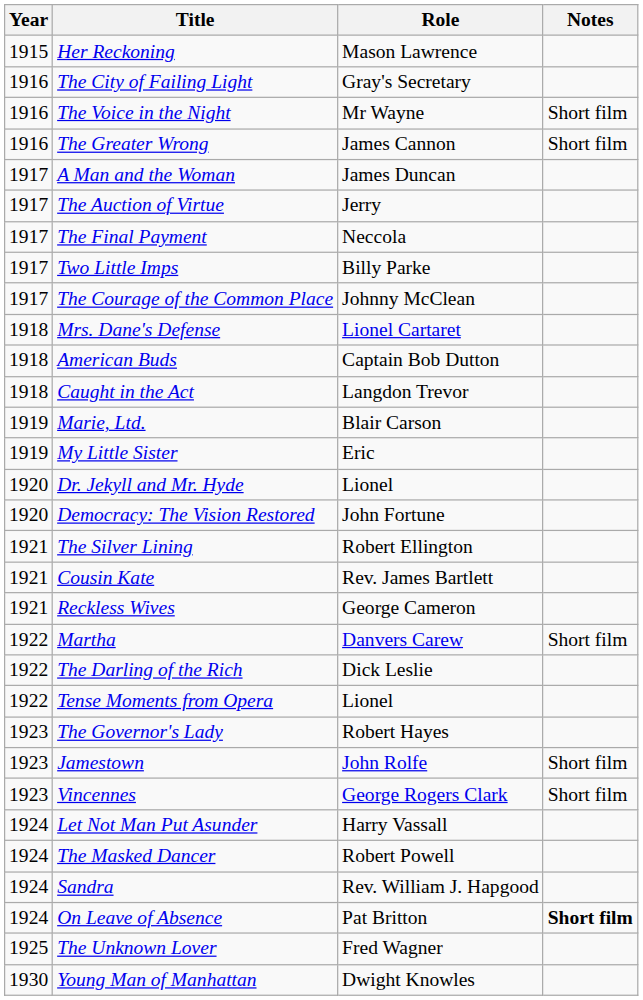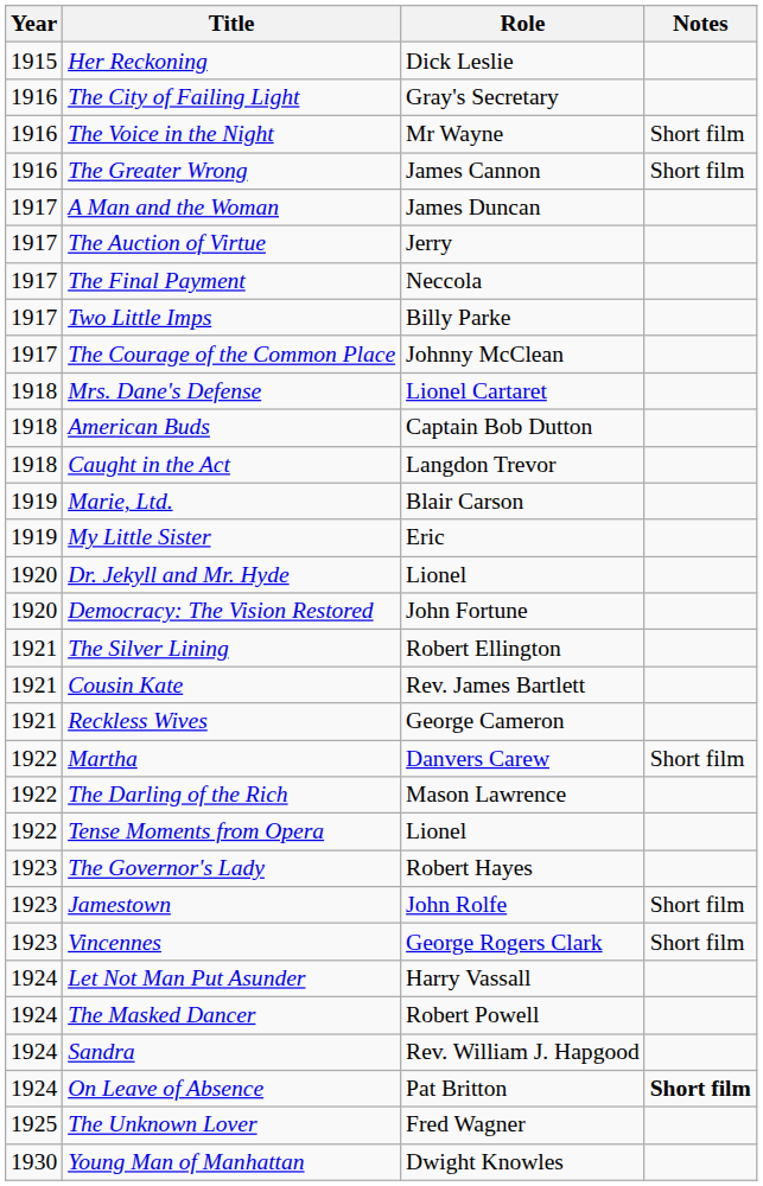 <table class="wikitable sortable">
 <tr>
 <th>Year</th>
 <th>Title</th>
 <th>Role</th>
 <th>Notes</th>
 </tr>
 <tr>
 <td>1915</td>
 <td><em><a href='#'>Her Reckoning</a></em></td>
-<td>Mason Lawrence</td>
+<td>Dick Leslie</td>
 <td></td>
 </tr>
 <tr>
 <td>1916</td>
 <td><em><a href='#'>The City of Failing Light</a></em></td>
 <td>Gray's Secretary</td>
 <td></td>
 </tr>
 <tr>
 <td>1916</td>
 <td><em><a href='#'>The Voice in the Night</a></em></td>
 <td>Mr Wayne</td>
 <td>Short film</td>
 </tr>
 <tr>
 <td>1916</td>
 <td><em><a href='#'>The Greater Wrong</a></em></td>
 <td>James Cannon</td>
 <td>Short film</td>
 </tr>
 <tr>
 <td>1917</td>
 <td><em><a href='#'>A Man and the Woman</a></em></td>
 <td>James Duncan</td>
 <td></td>
 </tr>
 <tr>
 <td>1917</td>
 <td><em><a href='#'>The Auction of Virtue</a></em></td>
 <td>Jerry</td>
 <td></td>
 </tr>
 <tr>
 <td>1917</td>
 <td><em><a href='#'>The Final Payment</a></em></td>
 <td>Neccola</td>
 <td></td>
 </tr>
 <tr>
 <td>1917</td>
 <td><em><a href='#'>Two Little Imps</a></em></td>
 <td>Billy Parke</td>
 <td></td>
 </tr>
 <tr>
 <td>1917</td>
 <td><em><a href='#'>The Courage of the Common Place</a></em></td>
 <td>Johnny McClean</td>
 <td></td>
 </tr>
 <tr>
 <td>1918</td>
 <td><em><a href='#'>Mrs. Dane's Defense</a></em></td>
 <td><a href='#'>Lionel Cartaret</a></td>
 <td></td>
 </tr>
 <tr>
 <td>1918</td>
 <td><em><a href='#'>American Buds</a></em></td>
 <td>Captain Bob Dutton</td>
 <td></td>
 </tr>
 <tr>
 <td>1918</td>
 <td><em><a href='#'>Caught in the Act</a></em></td>
 <td>Langdon Trevor</td>
 <td></td>
 </tr>
 <tr>
 <td>1919</td>
 <td><em><a href='#'>Marie, Ltd.</a></em></td>
 <td>Blair Carson</td>
 <td></td>
 </tr>
 <tr>
 <td>1919</td>
 <td><em><a href='#'>My Little Sister</a></em></td>
 <td>Eric</td>
 <td></td>
 </tr>
 <tr>
 <td>1920</td>
 <td><em><a href='#'>Dr. Jekyll and Mr. Hyde</a></em></td>
 <td>Lionel</td>
 <td></td>
 </tr>
 <tr>
 <td>1920</td>
 <td><em><a href='#'>Democracy: The Vision Restored</a></em></td>
 <td>John Fortune</td>
 <td></td>
 </tr>
 <tr>
 <td>1921</td>
 <td><em><a href='#'>The Silver Lining</a></em></td>
 <td>Robert Ellington</td>
 <td></td>
 </tr>
 <tr>
 <td>1921</td>
 <td><em><a href='#'>Cousin Kate</a></em></td>
 <td>Rev. James Bartlett</td>
 <td></td>
 </tr>
 <tr>
 <td>1921</td>
 <td><em><a href='#'>Reckless Wives</a></em></td>
 <td>George Cameron</td>
 <td></td>
 </tr>
 <tr>
 <td>1922</td>
 <td><em><a href='#'>Martha</a></em></td>
 <td><a href='#'>Danvers Carew</a></td>
 <td>Short film</td>
 </tr>
 <tr>
 <td>1922</td>
 <td><em><a href='#'>The Darling of the Rich</a></em></td>
-<td>Dick Leslie</td>
+<td>Mason Lawrence</td>
 <td></td>
 </tr>
 <tr>
 <td>1922</td>
 <td><em><a href='#'>Tense Moments from Opera</a></em></td>
 <td>Lionel</td>
 <td></td>
 </tr>
 <tr>
 <td>1923</td>
 <td><em><a href='#'>The Governor's Lady</a></em></td>
 <td>Robert Hayes</td>
 <td></td>
 </tr>
 <tr>
 <td>1923</td>
 <td><em><a href='#'>Jamestown</a></em></td>
 <td><a href='#'>John Rolfe</a></td>
 <td>Short film</td>
 </tr>
 <tr>
 <td>1923</td>
 <td><em><a href='#'>Vincennes</a></em></td>
 <td><a href='#'>George Rogers Clark</a></td>
 <td>Short film</td>
 </tr>
 <tr>
 <td>1924</td>
 <td><em><a href='#'>Let Not Man Put Asunder</a></em></td>
 <td>Harry Vassall</td>
 <td></td>
 </tr>
 <tr>
 <td>1924</td>
 <td><em><a href='#'>The Masked Dancer</a></em></td>
 <td>Robert Powell</td>
 <td></td>
 </tr>
 <tr>
 <td>1924</td>
 <td><em><a href='#'>Sandra</a></em></td>
 <td>Rev. William J. Hapgood</td>
 <td></td>
 </tr>
 <tr>
 <td>1924</td>
 <td><em><a href='#'>On Leave of Absence</a></em></td>
 <td>Pat Britton</td>
 <td><strong>Short film</strong></td>
 </tr>
 <tr>
 <td>1925</td>
 <td><em><a href='#'>The Unknown Lover</a></em></td>
 <td>Fred Wagner</td>
 <td></td>
 </tr>
 <tr>
 <td>1930</td>
 <td><em><a href='#'>Young Man of Manhattan</a></em></td>
 <td>Dwight Knowles</td>
 <td></td>
 </tr>
 </table>
